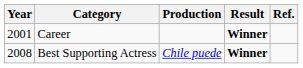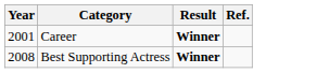 <table class="wikitable">
 <tr>
 <th>Year</th>
 <th>Category</th>
-<th>Production</th>
 <th>Result</th>
 <th>Ref.</th>
 </tr>
 <tr>
 <td>2001</td>
 <td>Career</td>
-<td></td>
 <td><strong>Winner</strong></td>
 <td></td>
 </tr>
 <tr>
 <td>2008</td>
 <td>Best Supporting Actress</td>
-<td><em><a href='#'>Chile puede</a></em></td>
 <td><strong>Winner</strong></td>
 <td></td>
 </tr>
 </table>
